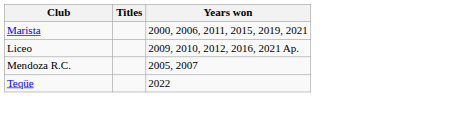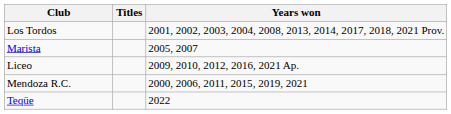 <table class="wikitable sortable" style="text-align:left" width= px>
 <tr>
 <th width=150px>Club</th>
 <th width=40px>Titles</th>
 <th width=>Years won</th>
 </tr>
 <tr>
+<td>Los Tordos</td>
+<td></td>
+<td>2001, 2002, 2003, 2004, 2008, 2013, 2014, 2017, 2018, 2021 Prov.</td>
+</tr>
+<tr>
 <td><a href='#'>Marista</a></td>
 <td></td>
-<td>2000, 2006, 2011, 2015, 2019, 2021</td>
+<td>2005, 2007</td>
 </tr>
 <tr>
 <td>Liceo</td>
 <td></td>
 <td>2009, 2010, 2012, 2016, 2021 Ap.</td>
 </tr>
 <tr>
 <td>Mendoza R.C.</td>
 <td></td>
-<td>2005, 2007</td>
+<td>2000, 2006, 2011, 2015, 2019, 2021</td>
 </tr>
 <tr>
 <td><a href='#'>Teqüe</a></td>
 <td></td>
 <td>2022</td>
 </tr>
 </table>
